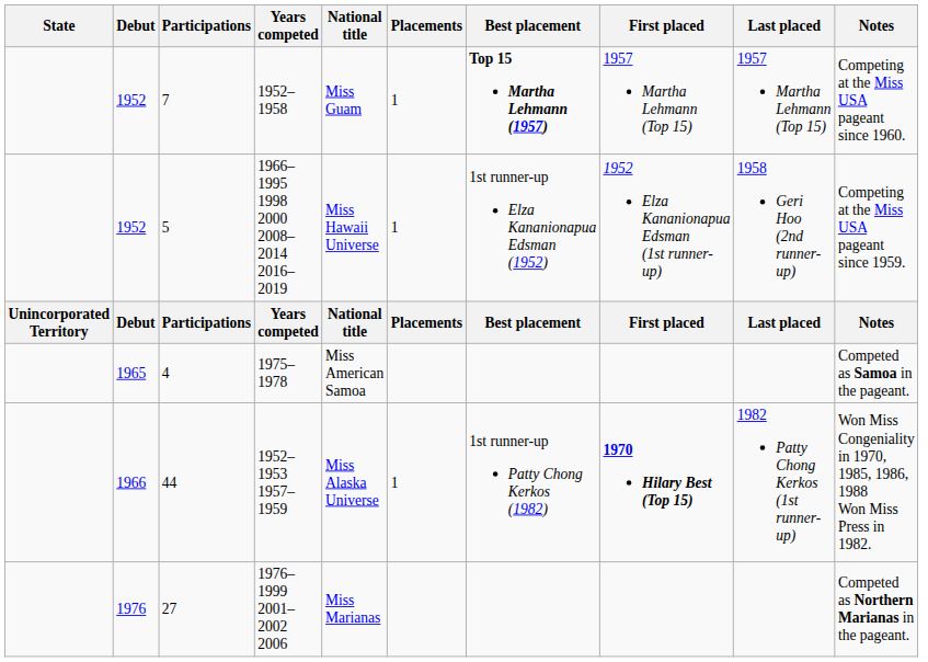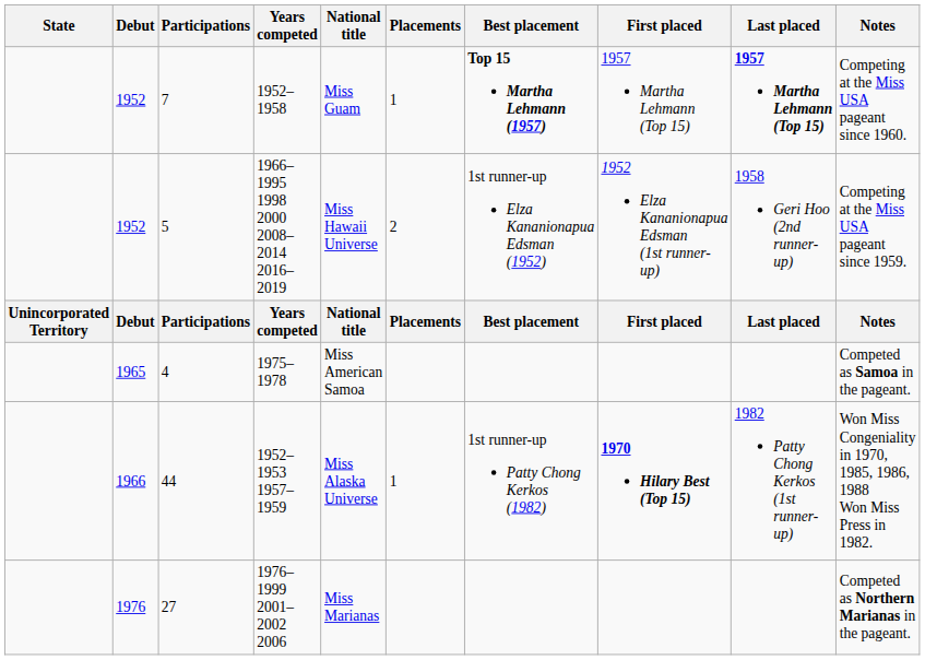 <table class="wikitable" style="font-size: 95%;">
 <tr>
 <th>State</th>
 <th>Debut</th>
 <th>Participations</th>
 <th>Years competed</th>
 <th>National title</th>
 <th>Placements</th>
 <th>Best placement</th>
 <th>First placed</th>
 <th>Last placed</th>
 <th>Notes</th>
 </tr>
 <tr>
 <td><strong></strong></td>
 <td><a href='#'>1952</a></td>
 <td>7</td>
 <td>1952–1958</td>
 <td><a href='#'>Miss Guam</a></td>
 <td>1</td>
 <td><strong>Top 15<br><ul><li><em>Martha Lehmann<br>(<a href='#'>1957</a>)</em></li></ul></strong></td>
 <td><a href='#'>1957</a><br><ul><li><em>Martha Lehmann<br>(Top 15)</em></li></ul></td>
-<td><a href='#'>1957</a><br><ul><li><em>Martha Lehmann<br>(Top 15)</em></li></ul></td>
+<td><strong><a href='#'>1957</a><br><ul><li><em>Martha Lehmann<br>(Top 15)</em></li></ul></strong></td>
 <td>Competing at the <a href='#'>Miss USA</a> pageant since 1960.</td>
 </tr>
 <tr>
 <td><strong></strong></td>
 <td><a href='#'>1952</a></td>
 <td>5</td>
 <td>1966–1995<br>1998<br>2000<br>2008–2014<br>2016–2019</td>
 <td><a href='#'>Miss Hawaii Universe</a></td>
-<td>1</td>
+<td>2</td>
 <td>1st runner-up<br><ul><li><em>Elza Kananionapua Edsman (<a href='#'>1952</a>)</em></li></ul></td>
 <td><em><a href='#'>1952</a></em><br><ul><li><em>Elza Kananionapua Edsman<br>(1st runner-up)</em></li></ul></td>
 <td><a href='#'>1958</a><br><ul><li><em>Geri Hoo<br>(2nd runner-up)</em></li></ul></td>
 <td>Competing at the <a href='#'>Miss USA</a> pageant since 1959.</td>
 </tr>
 <tr>
 <th>Unincorporated Territory</th>
 <th>Debut</th>
 <th>Participations</th>
 <th>Years competed</th>
 <th>National title</th>
 <th>Placements</th>
 <th>Best placement</th>
 <th>First placed</th>
 <th>Last placed</th>
 <th>Notes</th>
 </tr>
 <tr>
 <td><strong></strong></td>
 <td><a href='#'>1965</a></td>
 <td>4</td>
 <td>1975–1978</td>
 <td>Miss American Samoa</td>
 <td></td>
 <td></td>
 <td></td>
 <td></td>
 <td>Competed as <strong>Samoa</strong> in the pageant.</td>
 </tr>
 <tr>
 <td><strong></strong></td>
 <td><a href='#'>1966</a></td>
 <td>44</td>
 <td>1952–1953<br>1957–1959</td>
 <td><a href='#'>Miss Alaska Universe</a></td>
 <td>1</td>
 <td>1st runner-up<br><ul><li><em>Patty Chong Kerkos<br>(<a href='#'>1982</a>)</em></li></ul></td>
 <td><strong><a href='#'>1970</a><br><ul><li><em>Hilary Best<br>(Top 15)</em></li></ul></strong></td>
 <td><a href='#'>1982</a><br><ul><li><em>Patty Chong Kerkos<br>(1st runner-up)</em></li></ul></td>
 <td>Won Miss Congeniality in 1970, 1985, 1986, 1988<br>Won Miss Press in 1982.</td>
 </tr>
 <tr>
 <td><strong></strong></td>
 <td><a href='#'>1976</a></td>
 <td>27</td>
 <td>1976–1999<br>2001–2002<br>2006</td>
 <td><a href='#'>Miss Marianas</a></td>
 <td></td>
 <td></td>
 <td></td>
 <td></td>
 <td>Competed as <strong>Northern Marianas</strong> in the pageant.</td>
 </tr>
 </table>
